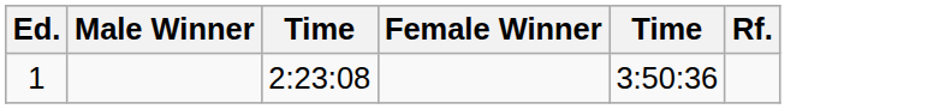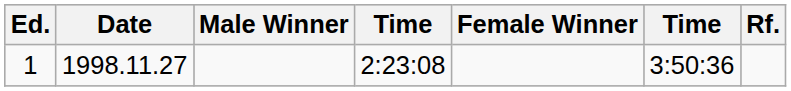 <table class="wikitable sortable">
 <tr>
 <th class="unsortable">Ed.</th>
+<th>Date</th>
 <th>Male Winner</th>
 <th>Time</th>
 <th>Female Winner</th>
 <th>Time</th>
 <th class="unsortable">Rf.</th>
 </tr>
 <tr>
 <td align="center">1</td>
+<td>1998.11.27 </td>
 <td></td>
 <td>2:23:08</td>
 <td></td>
 <td>3:50:36</td>
 <td></td>
 </tr>
 </table>
